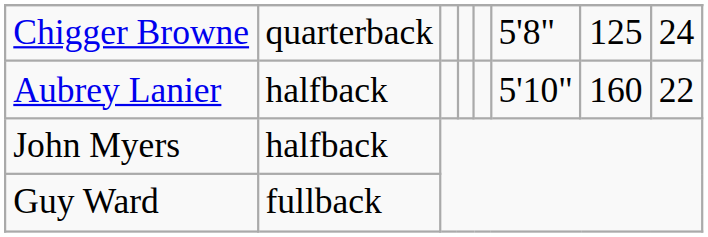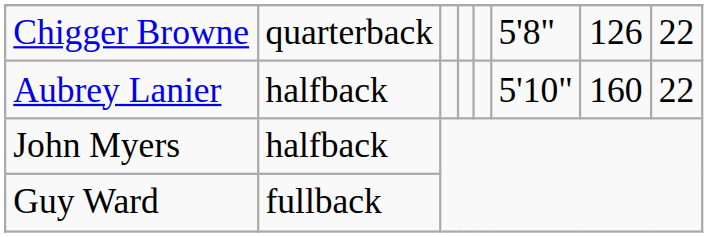 <table class="wikitable">
 <tr>
 </tr>
 <tr>
 <td><a href='#'>Chigger Browne</a></td>
 <td>quarterback</td>
 <td></td>
 <td></td>
 <td></td>
 <td>5'8"</td>
-<td>125</td>
-<td>24</td>
+<td>126</td>
+<td>22</td>
 </tr>
 <tr>
 <td><a href='#'>Aubrey Lanier</a></td>
 <td>halfback</td>
 <td></td>
 <td></td>
 <td></td>
 <td>5'10"</td>
 <td>160</td>
 <td>22</td>
 </tr>
 <tr>
 <td>John Myers</td>
 <td>halfback</td>
 </tr>
 <tr>
 <td>Guy Ward</td>
 <td>fullback</td>
 </tr>
 </table>
